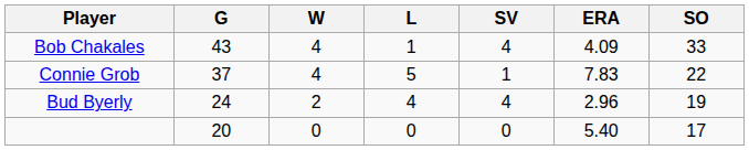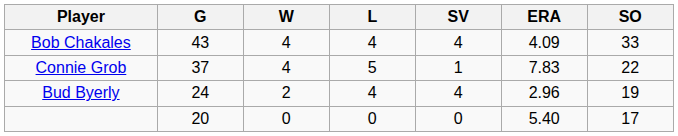 <table class="wikitable sortable">
 <tr>
 <th bgcolor="#DDDDFF" width="16%">Player</th>
 <th bgcolor="#DDDDFF" width="9%">G</th>
 <th bgcolor="#DDDDFF" width="9%">W</th>
 <th bgcolor="#DDDDFF" width="9%">L</th>
 <th bgcolor="#DDDDFF" width="9%">SV</th>
 <th bgcolor="#DDDDFF" width="9%">ERA</th>
 <th bgcolor="#DDDDFF" width="9%">SO</th>
 </tr>
 <tr align="center">
 <td><a href='#'>Bob Chakales</a></td>
 <td>43</td>
 <td>4</td>
-<td>1</td>
+<td>4</td>
 <td>4</td>
 <td>4.09</td>
 <td>33</td>
 </tr>
 <tr align="center">
 <td><a href='#'>Connie Grob</a></td>
 <td>37</td>
 <td>4</td>
 <td>5</td>
 <td>1</td>
 <td>7.83</td>
 <td>22</td>
 </tr>
 <tr align="center">
 <td><a href='#'>Bud Byerly</a></td>
 <td>24</td>
 <td>2</td>
 <td>4</td>
 <td>4</td>
 <td>2.96</td>
 <td>19</td>
 </tr>
 <tr align="center">
 <td></td>
 <td>20</td>
 <td>0</td>
 <td>0</td>
 <td>0</td>
 <td>5.40</td>
 <td>17</td>
 </tr>
 </table>
